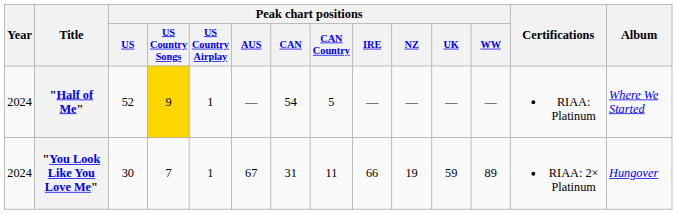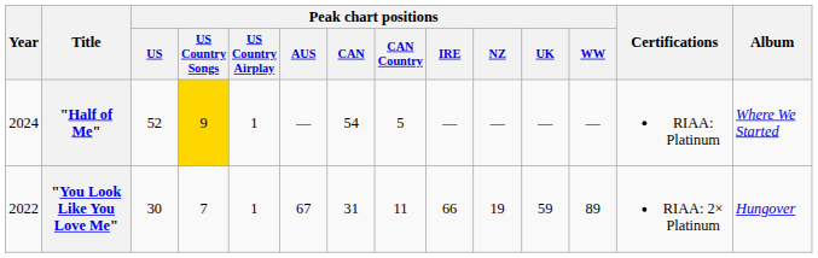 <table class="wikitable plainrowheaders" style="text-align:center">
 <tr>
 <th scope="col" rowspan="2">Year</th>
 <th scope="col" rowspan="2">Title</th>
 <th scope="col" colspan="10">Peak chart positions</th>
 <th scope="col" rowspan="2">Certifications</th>
 <th scope="col" rowspan="2">Album</th>
 </tr>
 <tr style="font-size:smaller;">
 <th scope="col" width="45"><a href='#'>US</a><br></th>
 <th scope="col" width="45"><a href='#'>US Country Songs</a><br></th>
 <th scope="col" width="45"><a href='#'>US Country Airplay</a><br></th>
 <th scope="col" width="45"><a href='#'>AUS</a><br></th>
 <th scope="col" width="45"><a href='#'>CAN</a><br></th>
 <th scope="col" width="45"><a href='#'>CAN<br>Country</a><br></th>
 <th scope="col" width="45"><a href='#'>IRE</a><br></th>
 <th scope="col" width="45"><a href='#'>NZ</a><br></th>
 <th scope="col" width="45"><a href='#'>UK</a><br></th>
 <th scope="col" width="45"><a href='#'>WW</a><br></th>
 </tr>
 <tr>
 <td>2024</td>
 <th scope="row">"<a href='#'>Half of Me</a>"<br></th>
 <td>52</td>
 <td style="background: gold;">9</td>
 <td>1</td>
 <td>—</td>
 <td>54</td>
 <td>5</td>
 <td>—</td>
 <td>—</td>
 <td>—</td>
 <td>—</td>
 <td><br><ul><li>RIAA: Platinum</li></ul></td>
 <td align="left"><em><a href='#'>Where We Started</a></em></td>
 </tr>
 <tr>
-<td>2024</td>
+<td>2022</td>
 <th scope="row">"<a href='#'>You Look Like You Love Me</a>"<br></th>
 <td>30</td>
 <td>7</td>
 <td>1</td>
 <td>67</td>
 <td>31</td>
 <td>11</td>
 <td>66</td>
 <td>19</td>
 <td>59</td>
 <td>89</td>
 <td><br><ul><li>RIAA: 2× Platinum</li></ul></td>
 <td align="left"><em><a href='#'>Hungover</a></em></td>
 </tr>
 </table>
